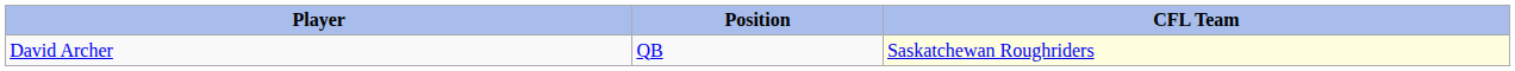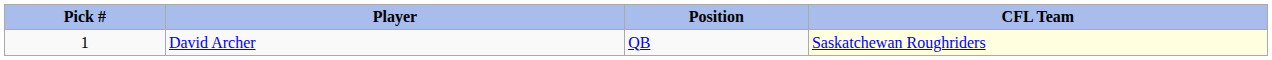 <table class="wikitable" style="width: 100%">
 <tr>
+<th style="background:#A8BDEC;" width=7%>Pick #</th>
 <th width=20% style="background:#A8BDEC;">Player</th>
 <th width=8% style="background:#A8BDEC;">Position</th>
 <th width=20% style="background:#A8BDEC;">CFL Team</th>
 </tr>
 <tr>
+<td align=center>1</td>
 <td><a href='#'>David Archer</a></td>
 <td><a href='#'>QB</a></td>
 <td style="background: lightyellow;"><a href='#'>Saskatchewan Roughriders</a></td>
 </tr>
 </table>
